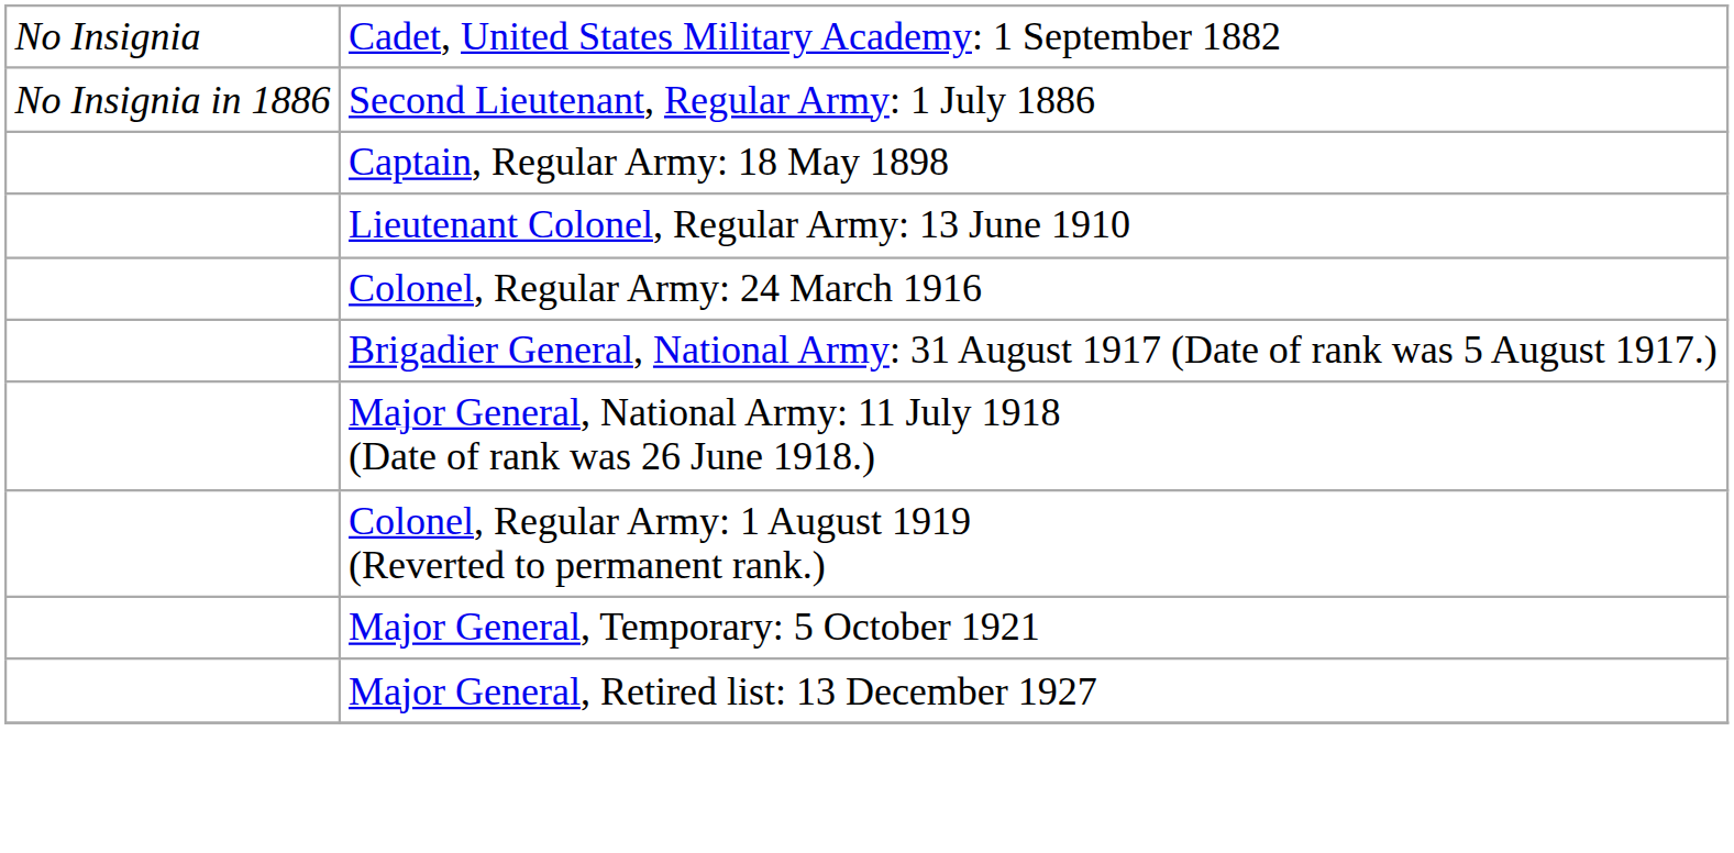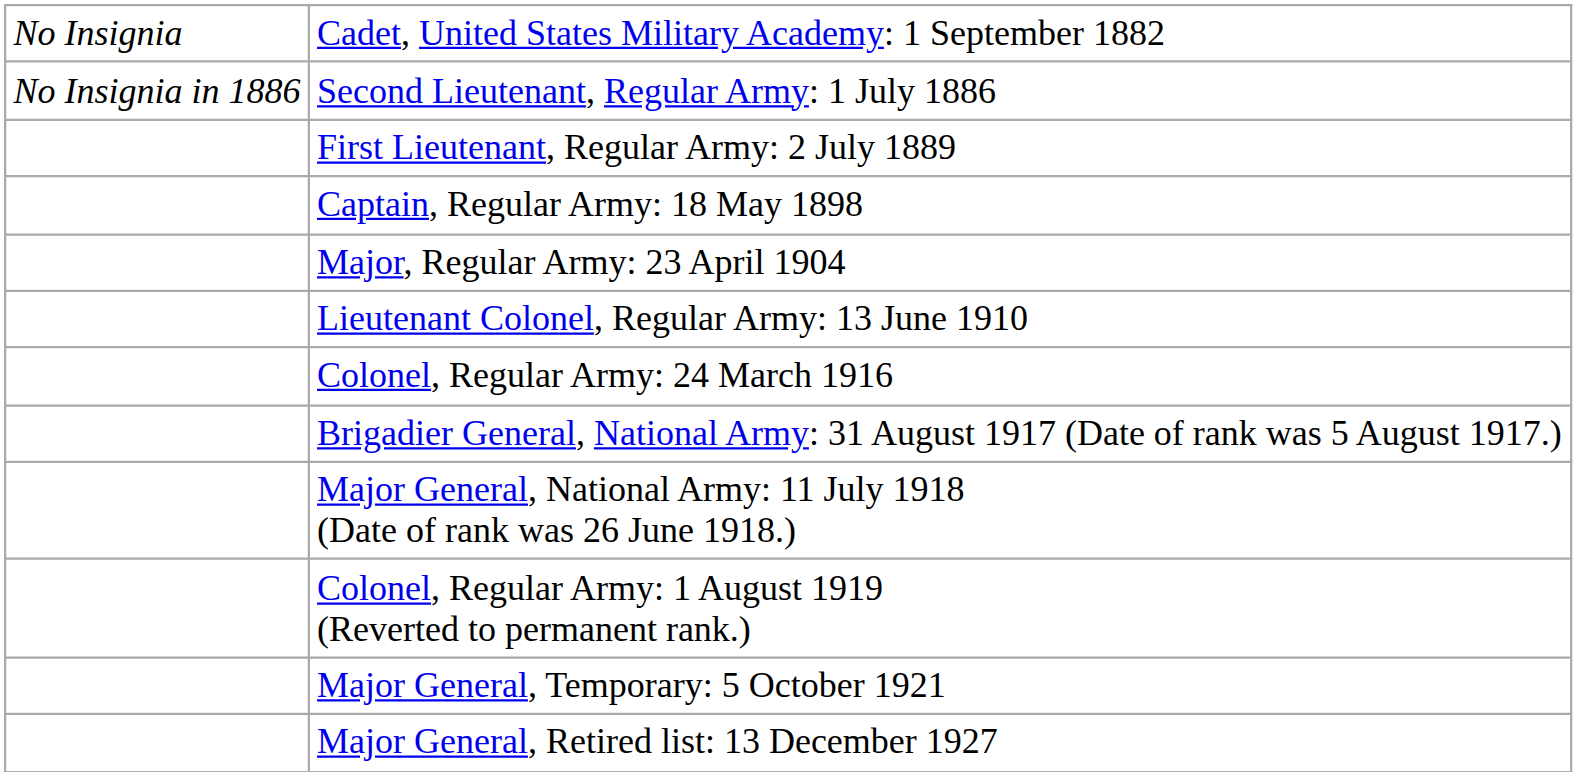 <table class="wikitable" style="background:white">
 <tr>
 <td><em>No Insignia</em></td>
 <td><a href='#'>Cadet</a>, <a href='#'>United States Military Academy</a>: 1 September 1882</td>
 </tr>
 <tr>
 <td><em>No Insignia in 1886</em></td>
 <td><a href='#'>Second Lieutenant</a>, <a href='#'>Regular Army</a>: 1 July 1886</td>
 </tr>
 <tr>
 <td></td>
+<td><a href='#'>First Lieutenant</a>, Regular Army: 2 July 1889</td>
+</tr>
+<tr>
+<td></td>
 <td><a href='#'>Captain</a>, Regular Army: 18 May 1898</td>
+</tr>
+<tr>
+<td></td>
+<td><a href='#'>Major</a>, Regular Army: 23 April 1904</td>
 </tr>
 <tr>
 <td></td>
 <td><a href='#'>Lieutenant Colonel</a>, Regular Army: 13 June 1910</td>
 </tr>
 <tr>
 <td></td>
 <td><a href='#'>Colonel</a>, Regular Army: 24 March 1916</td>
 </tr>
 <tr>
 <td></td>
 <td><a href='#'>Brigadier General</a>, <a href='#'>National Army</a>: 31 August 1917 (Date of rank was 5 August 1917.)</td>
 </tr>
 <tr>
 <td></td>
 <td><a href='#'>Major General</a>, National Army: 11 July 1918<br>(Date of rank was 26 June 1918.)</td>
 </tr>
 <tr>
 <td></td>
 <td><a href='#'>Colonel</a>, Regular Army: 1 August 1919<br>(Reverted to permanent rank.)</td>
 </tr>
 <tr>
 <td></td>
 <td><a href='#'>Major General</a>, Temporary: 5 October 1921</td>
 </tr>
 <tr>
 <td></td>
 <td><a href='#'>Major General</a>, Retired list: 13 December 1927</td>
 </tr>
 <tr>
 </tr>
 </table>
